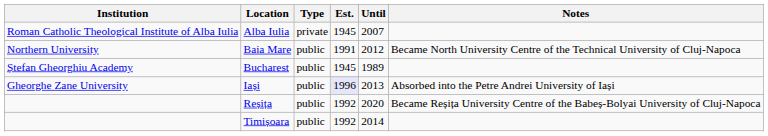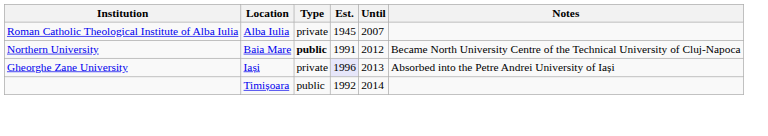 <table class="wikitable sortable" style="text-align: right;">
 <tr bgcolor="#efefef">
 <th>Institution</th>
 <th>Location</th>
 <th>Type</th>
 <th>Est.</th>
 <th>Until</th>
 <th>Notes</th>
 </tr>
 <tr>
 <td align="left"><a href='#'>Roman Catholic Theological Institute of Alba Iulia</a></td>
 <td align="left"><a href='#'>Alba Iulia</a></td>
 <td align="left">private</td>
 <td align="left">1945</td>
 <td align="left">2007</td>
 <td></td>
 </tr>
 <tr>
 <td align="left"><a href='#'>Northern University</a></td>
 <td align="left"><a href='#'>Baia Mare</a></td>
-<td align="left">public</td>
+<td align="left"><strong>public</strong></td>
 <td align="left">1991</td>
 <td align="left">2012</td>
 <td align="left">Became North University Centre of the Technical University of Cluj-Napoca</td>
 </tr>
 <tr>
-<td align="left"><a href='#'>Ștefan Gheorghiu Academy</a></td>
-<td align="left"><a href='#'>Bucharest</a></td>
-<td align="left">public</td>
-<td align="left">1945</td>
-<td align="left">1989</td>
-<td align="left"></td>
-</tr>
-<tr>
 <td align="left"><a href='#'>Gheorghe Zane University</a></td>
 <td align="left"><a href='#'>Iași</a></td>
-<td align="left">public</td>
+<td align="left">private</td>
 <td align="left" style="background: lavender;">1996</td>
 <td align="left">2013</td>
 <td align="left">Absorbed into the Petre Andrei University of Iași</td>
-</tr>
-<tr>
-<td align="left"></td>
-<td align="left"><a href='#'>Reșița</a></td>
-<td align="left">public</td>
-<td align="left">1992</td>
-<td align="left">2020</td>
-<td align="left">Became Reșița University Centre of the Babeș-Bolyai University of Cluj-Napoca</td>
 </tr>
 <tr>
 <td align="left"></td>
 <td align="left"><a href='#'>Timișoara</a></td>
 <td align="left">public</td>
 <td align="left">1992</td>
 <td align="left">2014</td>
 <td align="left"></td>
 </tr>
 </table>
